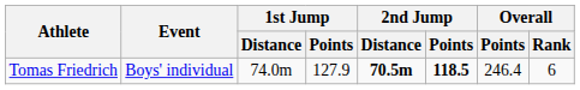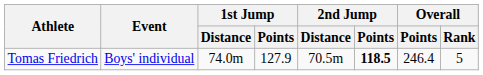 <table class="wikitable">
 <tr>
 <th rowspan="2">Athlete</th>
 <th rowspan="2">Event</th>
 <th colspan="2">1st Jump</th>
 <th colspan="2">2nd Jump</th>
 <th colspan="2">Overall</th>
 </tr>
 <tr>
 <th>Distance</th>
 <th>Points</th>
 <th>Distance</th>
 <th>Points</th>
 <th>Points</th>
 <th>Rank</th>
 </tr>
 <tr>
 <td><a href='#'>Tomas Friedrich</a></td>
 <td><a href='#'>Boys' individual</a></td>
 <td align="center">74.0m</td>
 <td align="center">127.9</td>
-<td align="center"><strong>70.5m</strong></td>
+<td align="center">70.5m</td>
 <td align="center"><strong>118.5</strong></td>
 <td align="center">246.4</td>
-<td align="center">6</td>
+<td align="center">5</td>
 </tr>
 </table>
